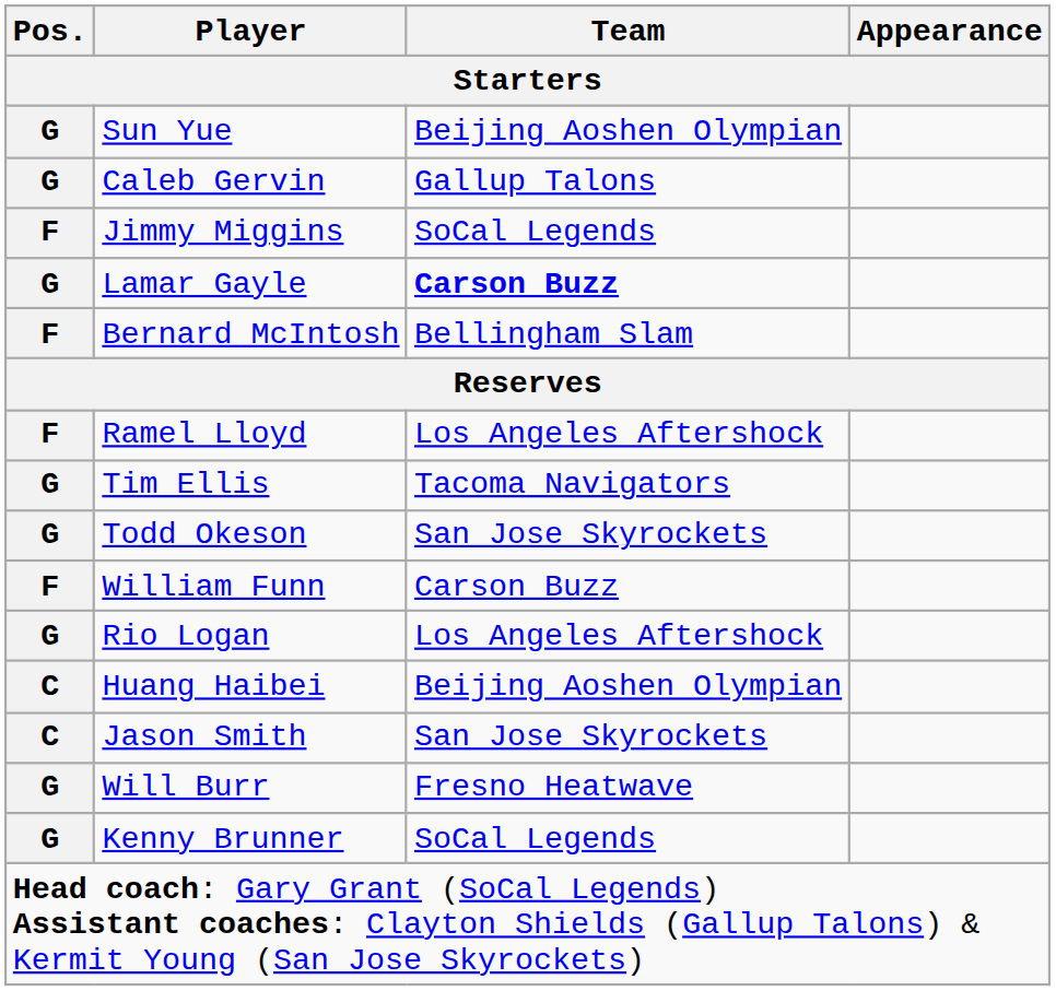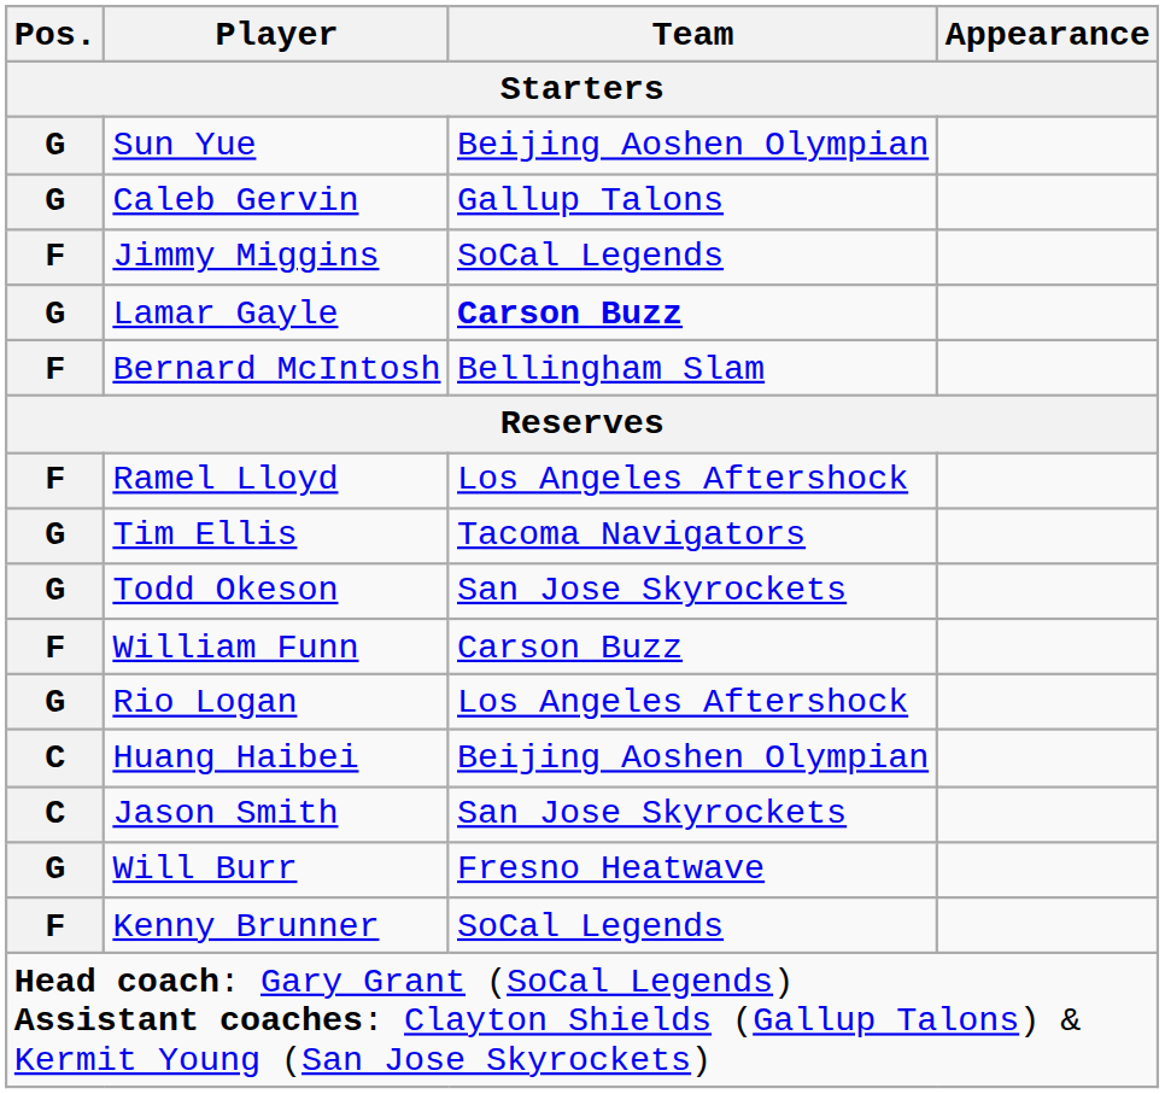 <table class="wikitable">
 <tr>
 <th>Pos.</th>
 <th>Player</th>
 <th>Team</th>
 <th>Appearance</th>
 </tr>
 <tr>
 <th colspan="4">Starters</th>
 </tr>
 <tr>
 <th>G</th>
 <td><a href='#'>Sun Yue</a></td>
 <td><a href='#'>Beijing Aoshen Olympian</a></td>
 <td></td>
 </tr>
 <tr>
 <th>G</th>
 <td><a href='#'>Caleb Gervin</a></td>
 <td><a href='#'>Gallup Talons</a></td>
 <td></td>
 </tr>
 <tr>
 <th>F</th>
 <td><a href='#'>Jimmy Miggins</a></td>
 <td><a href='#'>SoCal Legends</a></td>
 <td></td>
 </tr>
 <tr>
 <th>G</th>
 <td><a href='#'>Lamar Gayle</a></td>
 <td><strong><a href='#'>Carson Buzz</a></strong></td>
 <td></td>
 </tr>
 <tr>
 <th>F</th>
 <td><a href='#'>Bernard McIntosh</a></td>
 <td><a href='#'>Bellingham Slam</a></td>
 <td></td>
 </tr>
 <tr>
 <th colspan="4">Reserves</th>
 </tr>
 <tr>
 <th>F</th>
 <td><a href='#'>Ramel Lloyd</a></td>
 <td><a href='#'>Los Angeles Aftershock</a></td>
 <td></td>
 </tr>
 <tr>
 <th>G</th>
 <td><a href='#'>Tim Ellis</a></td>
 <td><a href='#'>Tacoma Navigators</a></td>
 <td></td>
 </tr>
 <tr>
 <th>G</th>
 <td><a href='#'>Todd Okeson</a></td>
 <td><a href='#'>San Jose Skyrockets</a></td>
 <td></td>
 </tr>
 <tr>
 <th>F</th>
 <td><a href='#'>William Funn</a></td>
 <td><a href='#'>Carson Buzz</a></td>
 <td></td>
 </tr>
 <tr>
 <th>G</th>
 <td><a href='#'>Rio Logan</a></td>
 <td><a href='#'>Los Angeles Aftershock</a></td>
 <td></td>
 </tr>
 <tr>
 <th>C</th>
 <td><a href='#'>Huang Haibei</a></td>
 <td><a href='#'>Beijing Aoshen Olympian</a></td>
 <td></td>
 </tr>
 <tr>
 <th>C</th>
 <td><a href='#'>Jason Smith</a></td>
 <td><a href='#'>San Jose Skyrockets</a></td>
 <td></td>
 </tr>
 <tr>
 <th>G</th>
 <td><a href='#'>Will Burr</a></td>
 <td><a href='#'>Fresno Heatwave</a></td>
 <td></td>
 </tr>
 <tr>
-<th>G</th>
+<th>F</th>
 <td><a href='#'>Kenny Brunner</a></td>
 <td><a href='#'>SoCal Legends</a></td>
 <td></td>
 </tr>
 <tr>
 <td colspan="4"><strong>Head coach</strong>: <a href='#'>Gary Grant</a> (<a href='#'>SoCal Legends</a>) <br> <strong>Assistant coaches</strong>: <a href='#'>Clayton Shields</a> (<a href='#'>Gallup Talons</a>) & <br> <a href='#'>Kermit Young</a> (<a href='#'>San Jose Skyrockets</a>)</td>
 </tr>
 </table>
